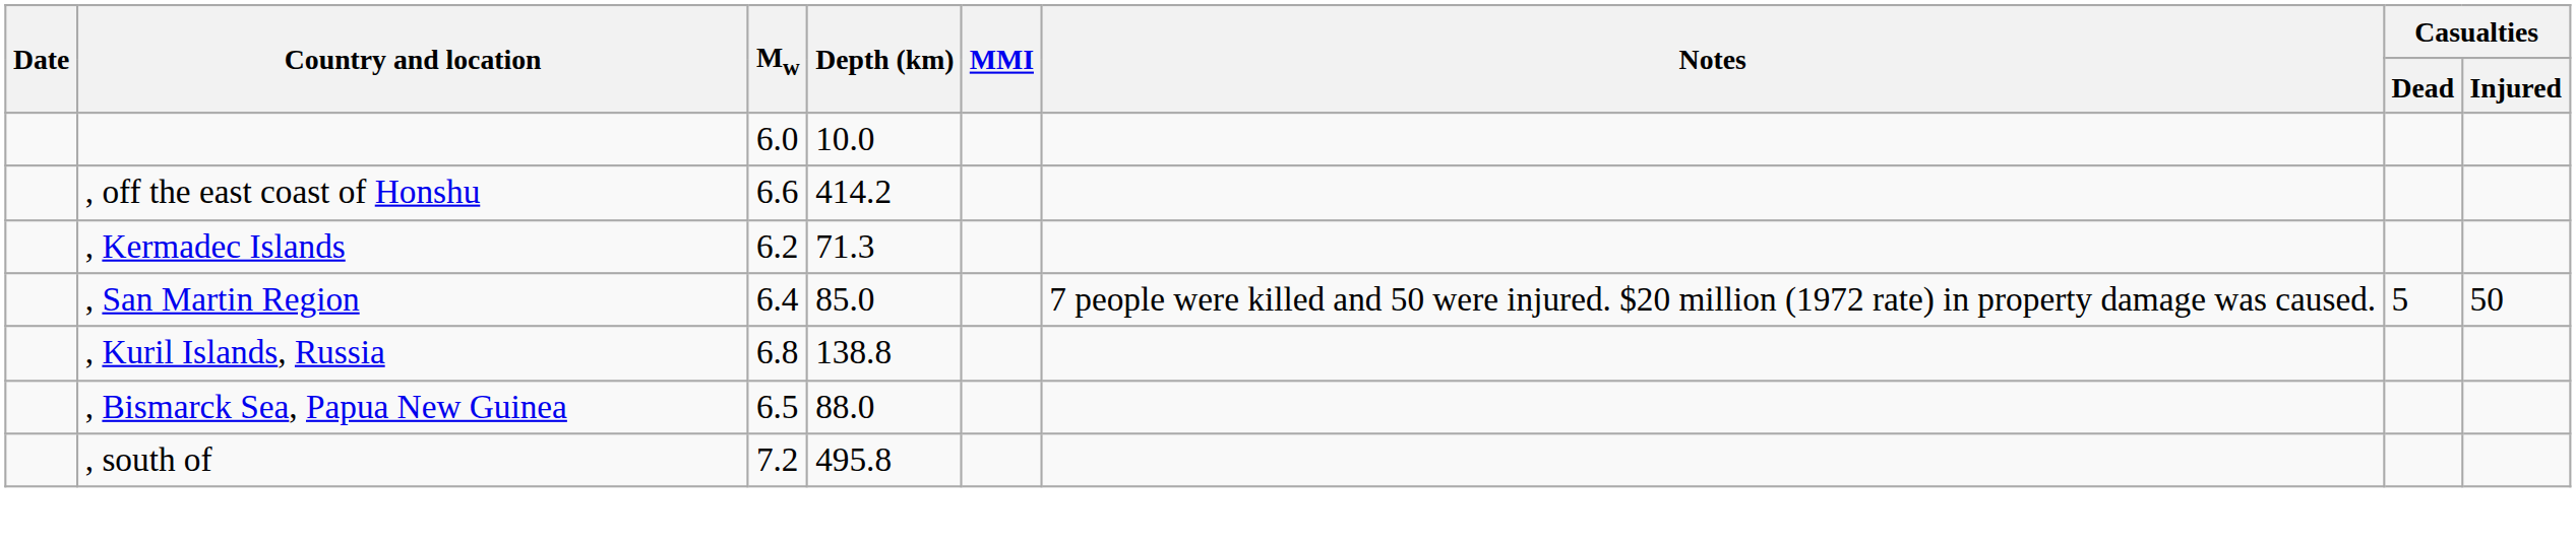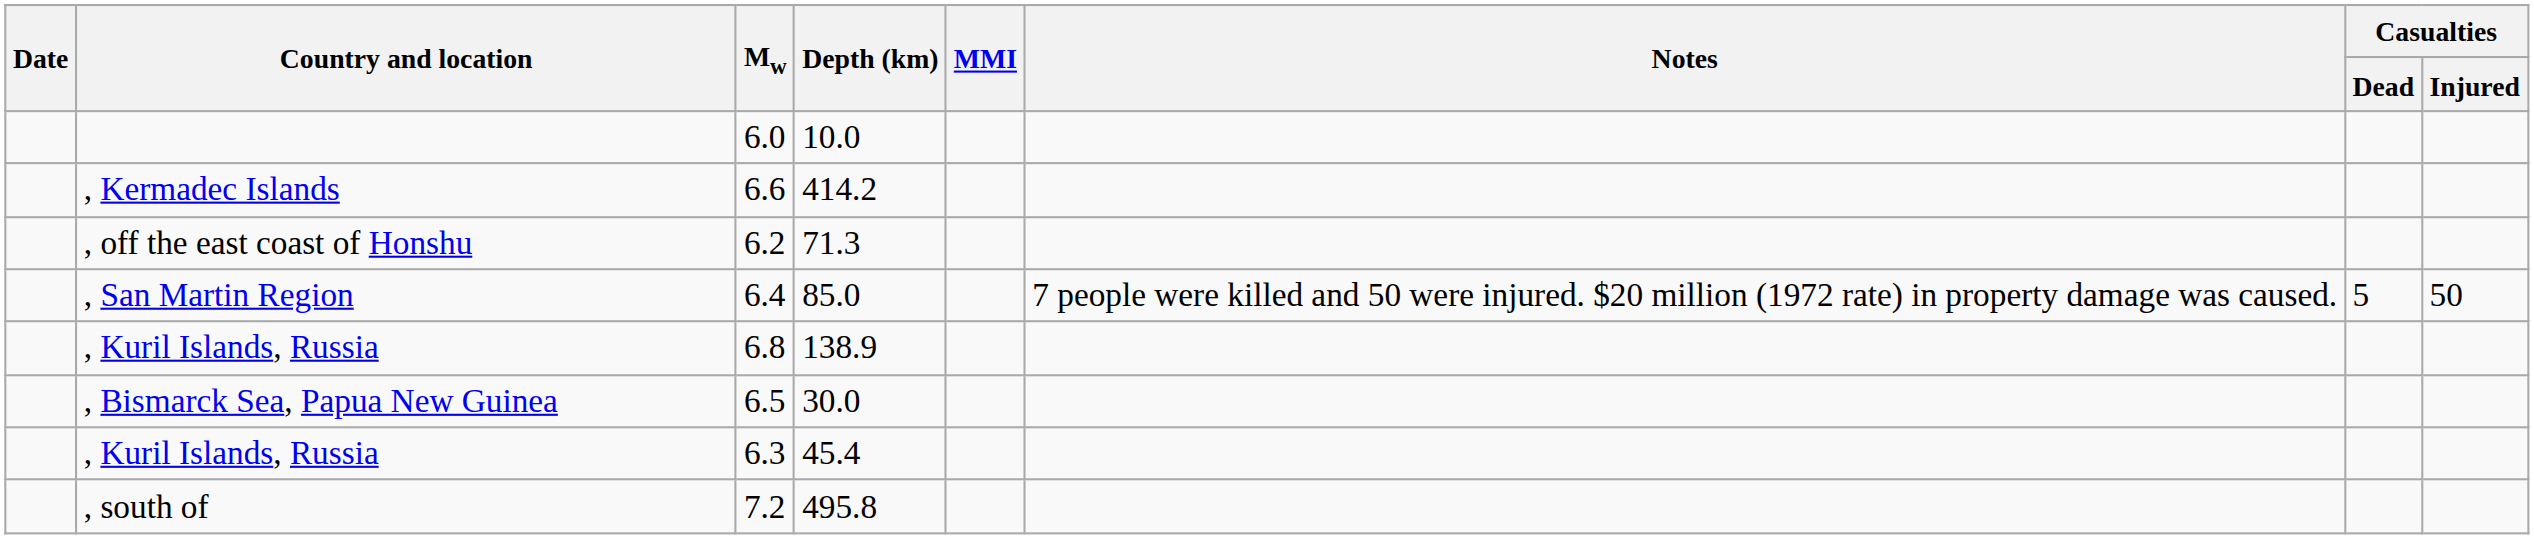 <table class="wikitable sortable sort-under" style="border:1px black; margin-left:1em;">
 <tr>
 <th rowspan="2"><small>Date</small></th>
 <th rowspan="2" style="width: 310px"><small>Country and location</small></th>
 <th rowspan="2"><small>M<sub>w</sub></small></th>
 <th rowspan="2"><small>Depth (km)</small></th>
 <th rowspan="2"><small><a href='#'>MMI</a></small></th>
 <th rowspan="2" class="unsortable"><small>Notes</small></th>
 <th colspan="2"><small>Casualties</small></th>
 </tr>
 <tr>
 <th><small>Dead</small></th>
 <th><small>Injured</small></th>
 </tr>
 <tr>
 <td></td>
 <td></td>
 <td>6.0</td>
 <td>10.0</td>
 <td></td>
 <td></td>
 <td></td>
 <td></td>
 </tr>
 <tr>
 <td></td>
-<td>, off the east coast of <a href='#'>Honshu</a></td>
+<td>, <a href='#'>Kermadec Islands</a></td>
 <td>6.6</td>
 <td>414.2</td>
 <td></td>
 <td></td>
 <td></td>
 <td></td>
 </tr>
 <tr>
 <td></td>
-<td>, <a href='#'>Kermadec Islands</a></td>
+<td>, off the east coast of <a href='#'>Honshu</a></td>
 <td>6.2</td>
 <td>71.3</td>
 <td></td>
 <td></td>
 <td></td>
 <td></td>
 </tr>
 <tr>
 <td></td>
 <td>, <a href='#'>San Martin Region</a></td>
 <td>6.4</td>
 <td>85.0</td>
 <td></td>
 <td>7 people were killed and 50 were injured. $20 million (1972 rate) in property damage was caused.</td>
 <td>5</td>
 <td>50</td>
 </tr>
 <tr>
 <td></td>
 <td>, <a href='#'>Kuril Islands</a>, <a href='#'>Russia</a></td>
 <td>6.8</td>
-<td>138.8</td>
+<td>138.9</td>
 <td></td>
 <td></td>
 <td></td>
 <td></td>
 </tr>
 <tr>
 <td></td>
 <td>, <a href='#'>Bismarck Sea</a>, <a href='#'>Papua New Guinea</a></td>
 <td>6.5</td>
-<td>88.0</td>
+<td>30.0</td>
+<td></td>
+<td></td>
+<td></td>
+<td></td>
+</tr>
+<tr>
+<td></td>
+<td>, <a href='#'>Kuril Islands</a>, <a href='#'>Russia</a></td>
+<td>6.3</td>
+<td>45.4</td>
 <td></td>
 <td></td>
 <td></td>
 <td></td>
 </tr>
 <tr>
 <td></td>
 <td>, south of</td>
 <td>7.2</td>
 <td>495.8</td>
 <td></td>
 <td></td>
 <td></td>
 <td></td>
 </tr>
 </table>
